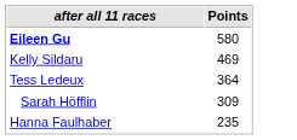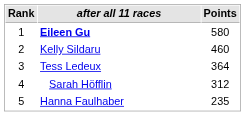 <table cellspacing="1" cellpadding="3" style="border:1px solid #aaa; font-size:86%;">
 <tr style="background:#e4e4e4;">
+<th style="border-bottom:1px solid #aaa; width:10px;">Rank</th>
 <th style="border-bottom:1px solid #aaa; width:200px;"><em>after all 11 races</em></th>
 <th style="border-bottom:1px solid #aaa; width:20px;">Points</th>
 </tr>
 <tr>
+<td align=center>1</td>
 <td><strong> <a href='#'>Eileen Gu</a></strong></td>
 <td align=center>580</td>
 </tr>
 <tr>
+<td align=center>2</td>
 <td> <a href='#'>Kelly Sildaru</a></td>
-<td align=center>469</td>
+<td align=center>460</td>
 </tr>
 <tr>
+<td align=center>3</td>
 <td> <a href='#'>Tess Ledeux</a></td>
 <td align=center>364</td>
 </tr>
 <tr>
+<td align=center>4</td>
 <td>   <a href='#'>Sarah Höfflin</a></td>
-<td align=center>309</td>
+<td align=center>312</td>
 </tr>
 <tr>
+<td align=center>5</td>
 <td> <a href='#'>Hanna Faulhaber</a></td>
 <td align=center>235</td>
 </tr>
 </table>
